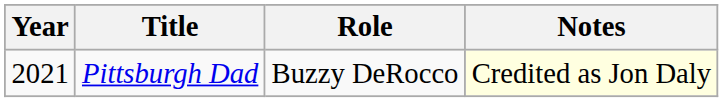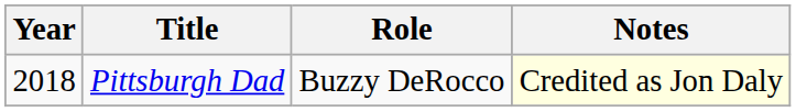 <table class = "wikitable sortable">
 <tr>
 <th>Year</th>
 <th>Title</th>
 <th>Role</th>
 <th class = "unsortable">Notes</th>
 </tr>
 <tr>
-<td>2021</td>
+<td>2018</td>
 <td><em><a href='#'>Pittsburgh Dad</a></em></td>
 <td>Buzzy DeRocco</td>
 <td style="background: lightyellow;">Credited as Jon Daly</td>
 </tr>
 </table>
